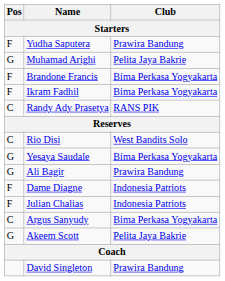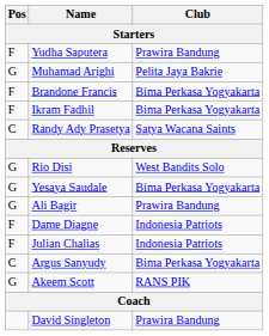 <table class="wikitable">
 <tr>
 <th>Pos</th>
 <th>Name</th>
 <th>Club</th>
 </tr>
 <tr>
 <th colspan="4">Starters</th>
 </tr>
 <tr>
 <td>F</td>
 <td> <a href='#'>Yudha Saputera</a></td>
 <td><a href='#'>Prawira Bandung</a></td>
 </tr>
 <tr>
 <td>G</td>
 <td> <a href='#'>Muhamad Arighi</a></td>
 <td><a href='#'>Pelita Jaya Bakrie</a></td>
 </tr>
 <tr>
 <td>F</td>
 <td> <a href='#'>Brandone Francis</a></td>
 <td><a href='#'>Bima Perkasa Yogyakarta</a></td>
 </tr>
 <tr>
 <td>F</td>
 <td> <a href='#'>Ikram Fadhil</a></td>
 <td><a href='#'>Bima Perkasa Yogyakarta</a></td>
 </tr>
 <tr>
 <td>C</td>
 <td> <a href='#'>Randy Ady Prasetya</a></td>
-<td><a href='#'>RANS PIK</a></td>
+<td><a href='#'>Satya Wacana Saints</a></td>
 </tr>
 <tr>
 <th colspan="4">Reserves</th>
 </tr>
 <tr>
-<td>C</td>
+<td>G</td>
 <td> <a href='#'>Rio Disi</a></td>
 <td><a href='#'>West Bandits Solo</a></td>
 </tr>
 <tr>
 <td>G</td>
 <td> <a href='#'>Yesaya Saudale</a></td>
 <td><a href='#'>Bima Perkasa Yogyakarta</a></td>
 </tr>
 <tr>
 <td>G</td>
 <td> <a href='#'>Ali Bagir</a></td>
 <td><a href='#'>Prawira Bandung</a></td>
 </tr>
 <tr>
 <td>F</td>
 <td> <a href='#'>Dame Diagne</a></td>
 <td><a href='#'>Indonesia Patriots</a></td>
 </tr>
 <tr>
 <td>F</td>
 <td> <a href='#'>Julian Chalias</a></td>
 <td><a href='#'>Indonesia Patriots</a></td>
 </tr>
 <tr>
 <td>C</td>
 <td> <a href='#'>Argus Sanyudy</a></td>
 <td><a href='#'>Bima Perkasa Yogyakarta</a></td>
 </tr>
 <tr>
 <td>G</td>
 <td> <a href='#'>Akeem Scott</a></td>
-<td><a href='#'>Pelita Jaya Bakrie</a></td>
+<td><a href='#'>RANS PIK</a></td>
 </tr>
 <tr>
 <th colspan="4">Coach</th>
 </tr>
 <tr>
 <td></td>
 <td> <a href='#'>David Singleton</a></td>
 <td><a href='#'>Prawira Bandung</a></td>
 </tr>
 </table>
